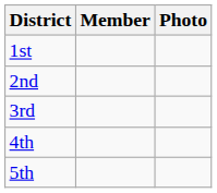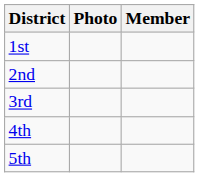 <table class="wikitable sortable">
 <tr>
 <th>District</th>
+<th>Photo</th>
 <th>Member</th>
-<th>Photo</th>
 </tr>
 <tr>
 <td><a href='#'>1st</a></td>
 <td></td>
 <td></td>
 </tr>
 <tr>
 <td><a href='#'>2nd</a></td>
 <td></td>
 <td></td>
 </tr>
 <tr>
 <td><a href='#'>3rd</a></td>
 <td></td>
 <td></td>
 </tr>
 <tr>
 <td><a href='#'>4th</a></td>
 <td></td>
 <td></td>
 </tr>
 <tr>
 <td><a href='#'>5th</a></td>
 <td></td>
 <td></td>
 </tr>
 </table>
